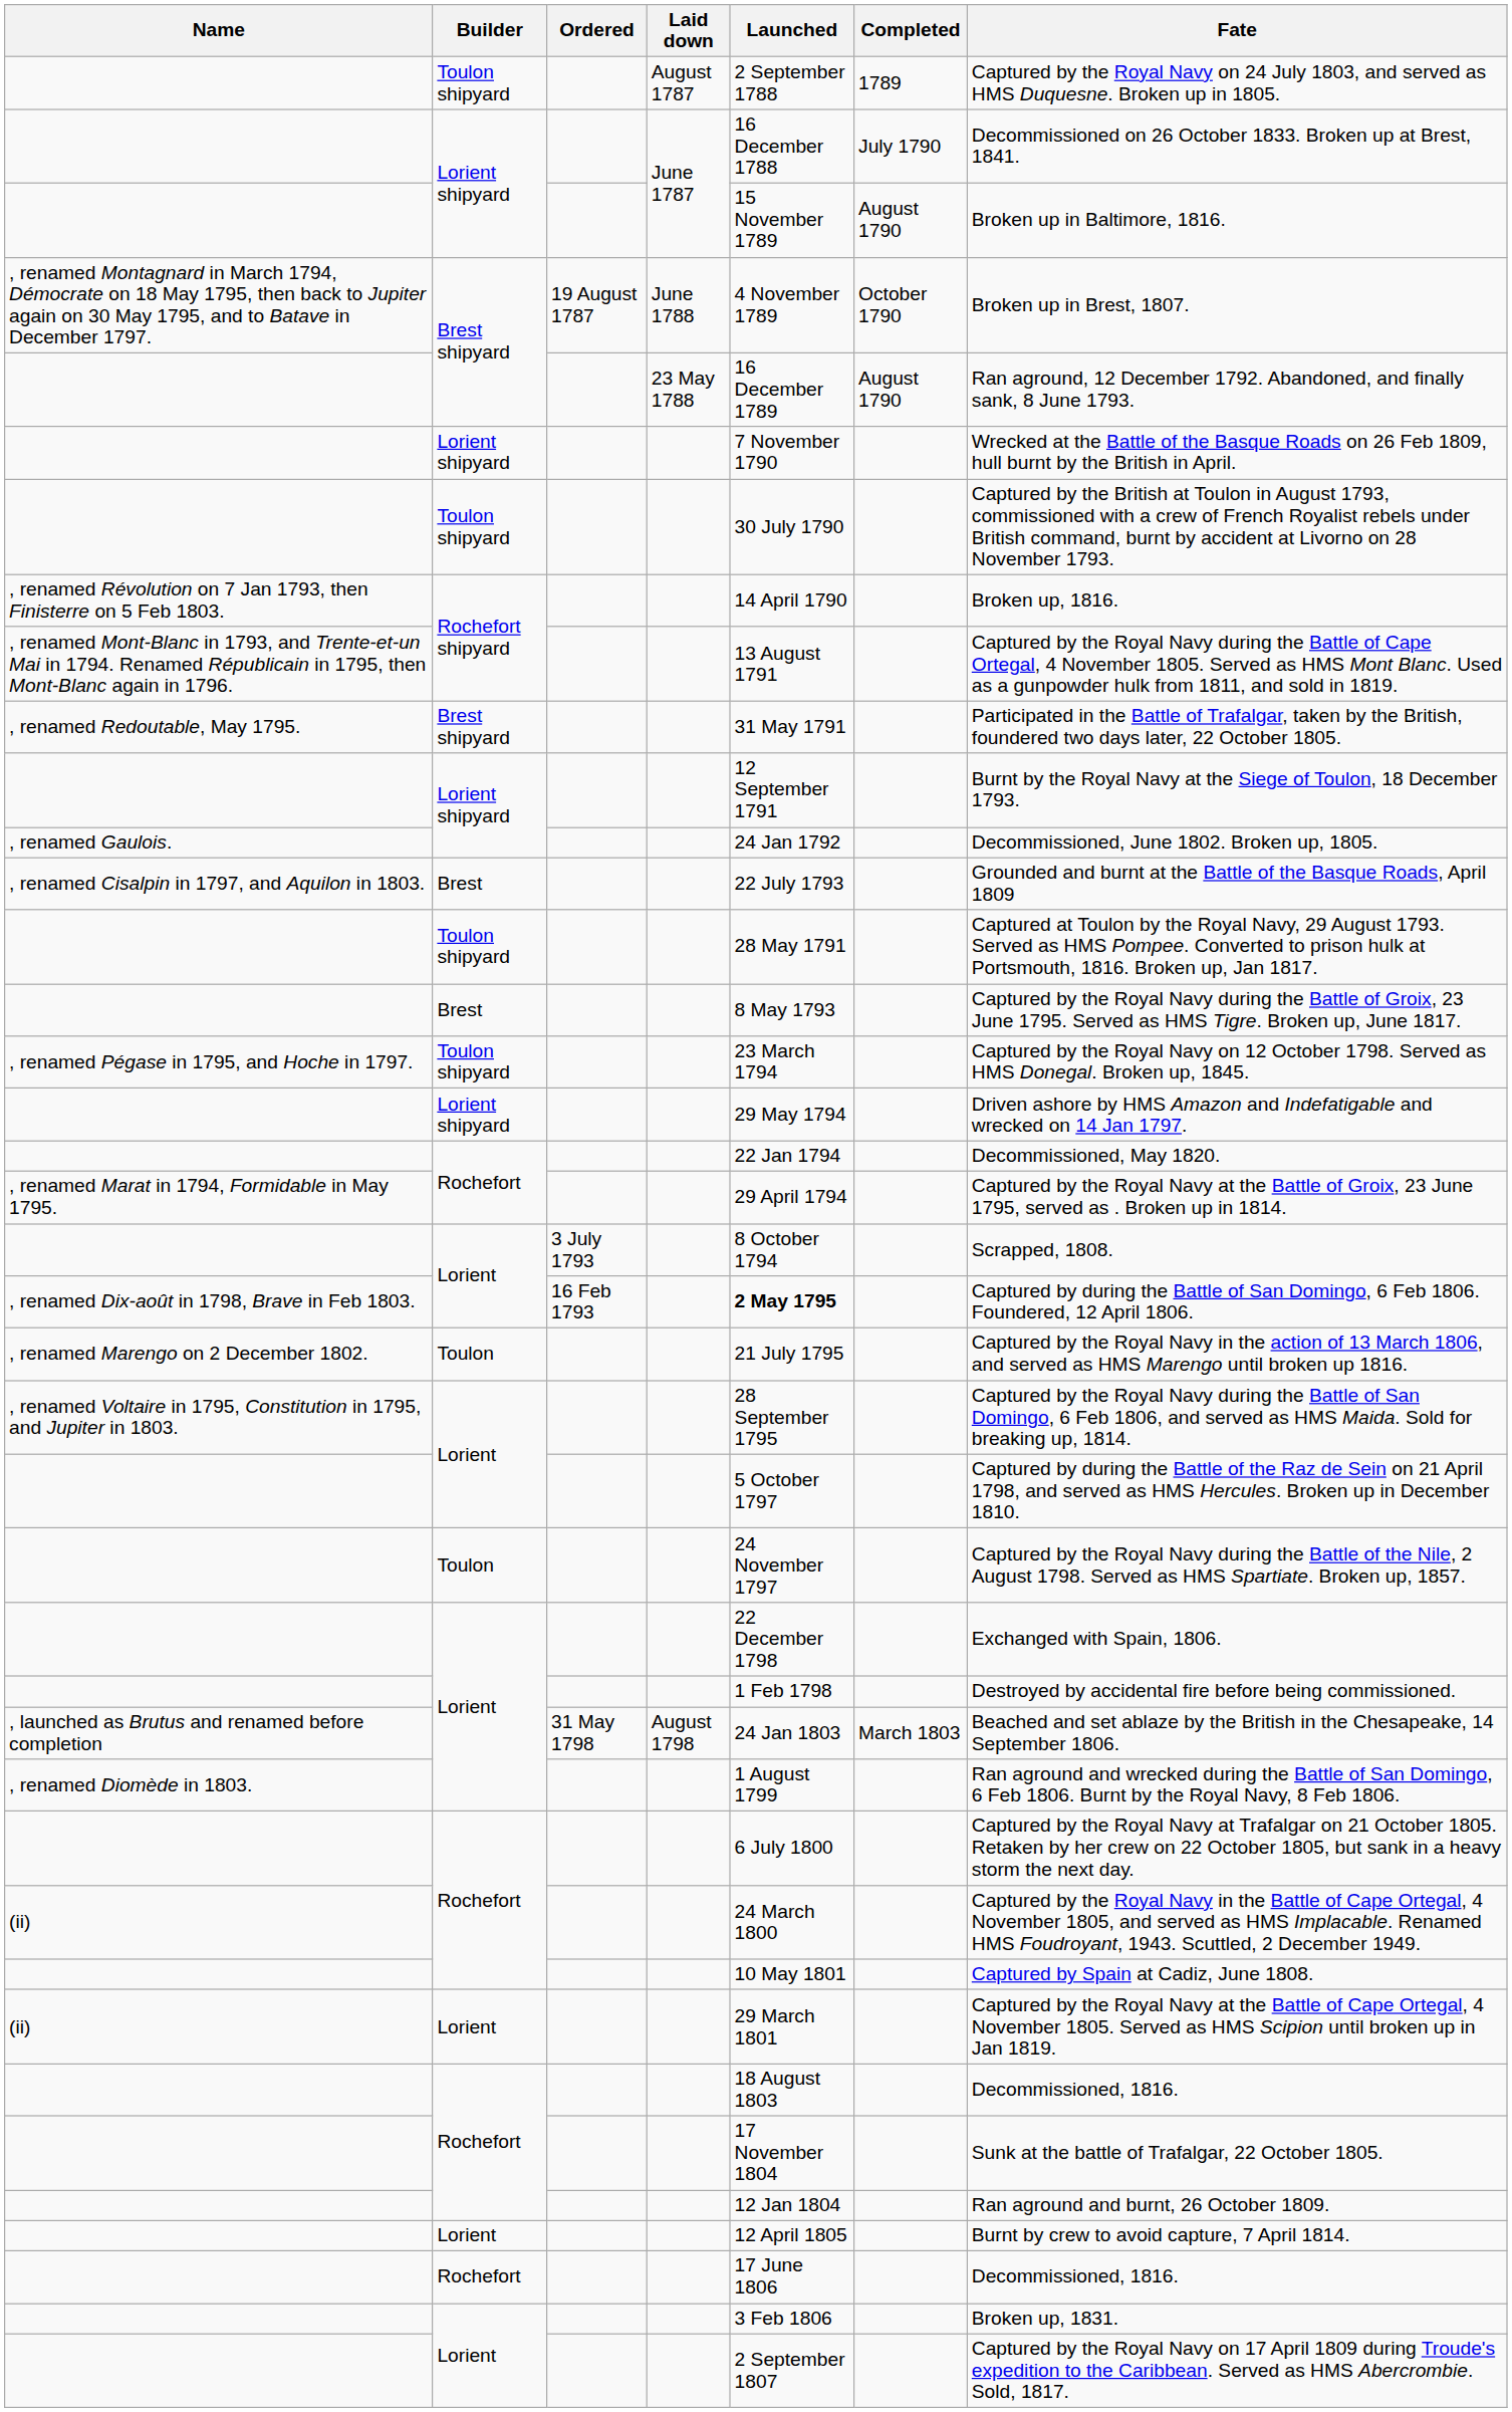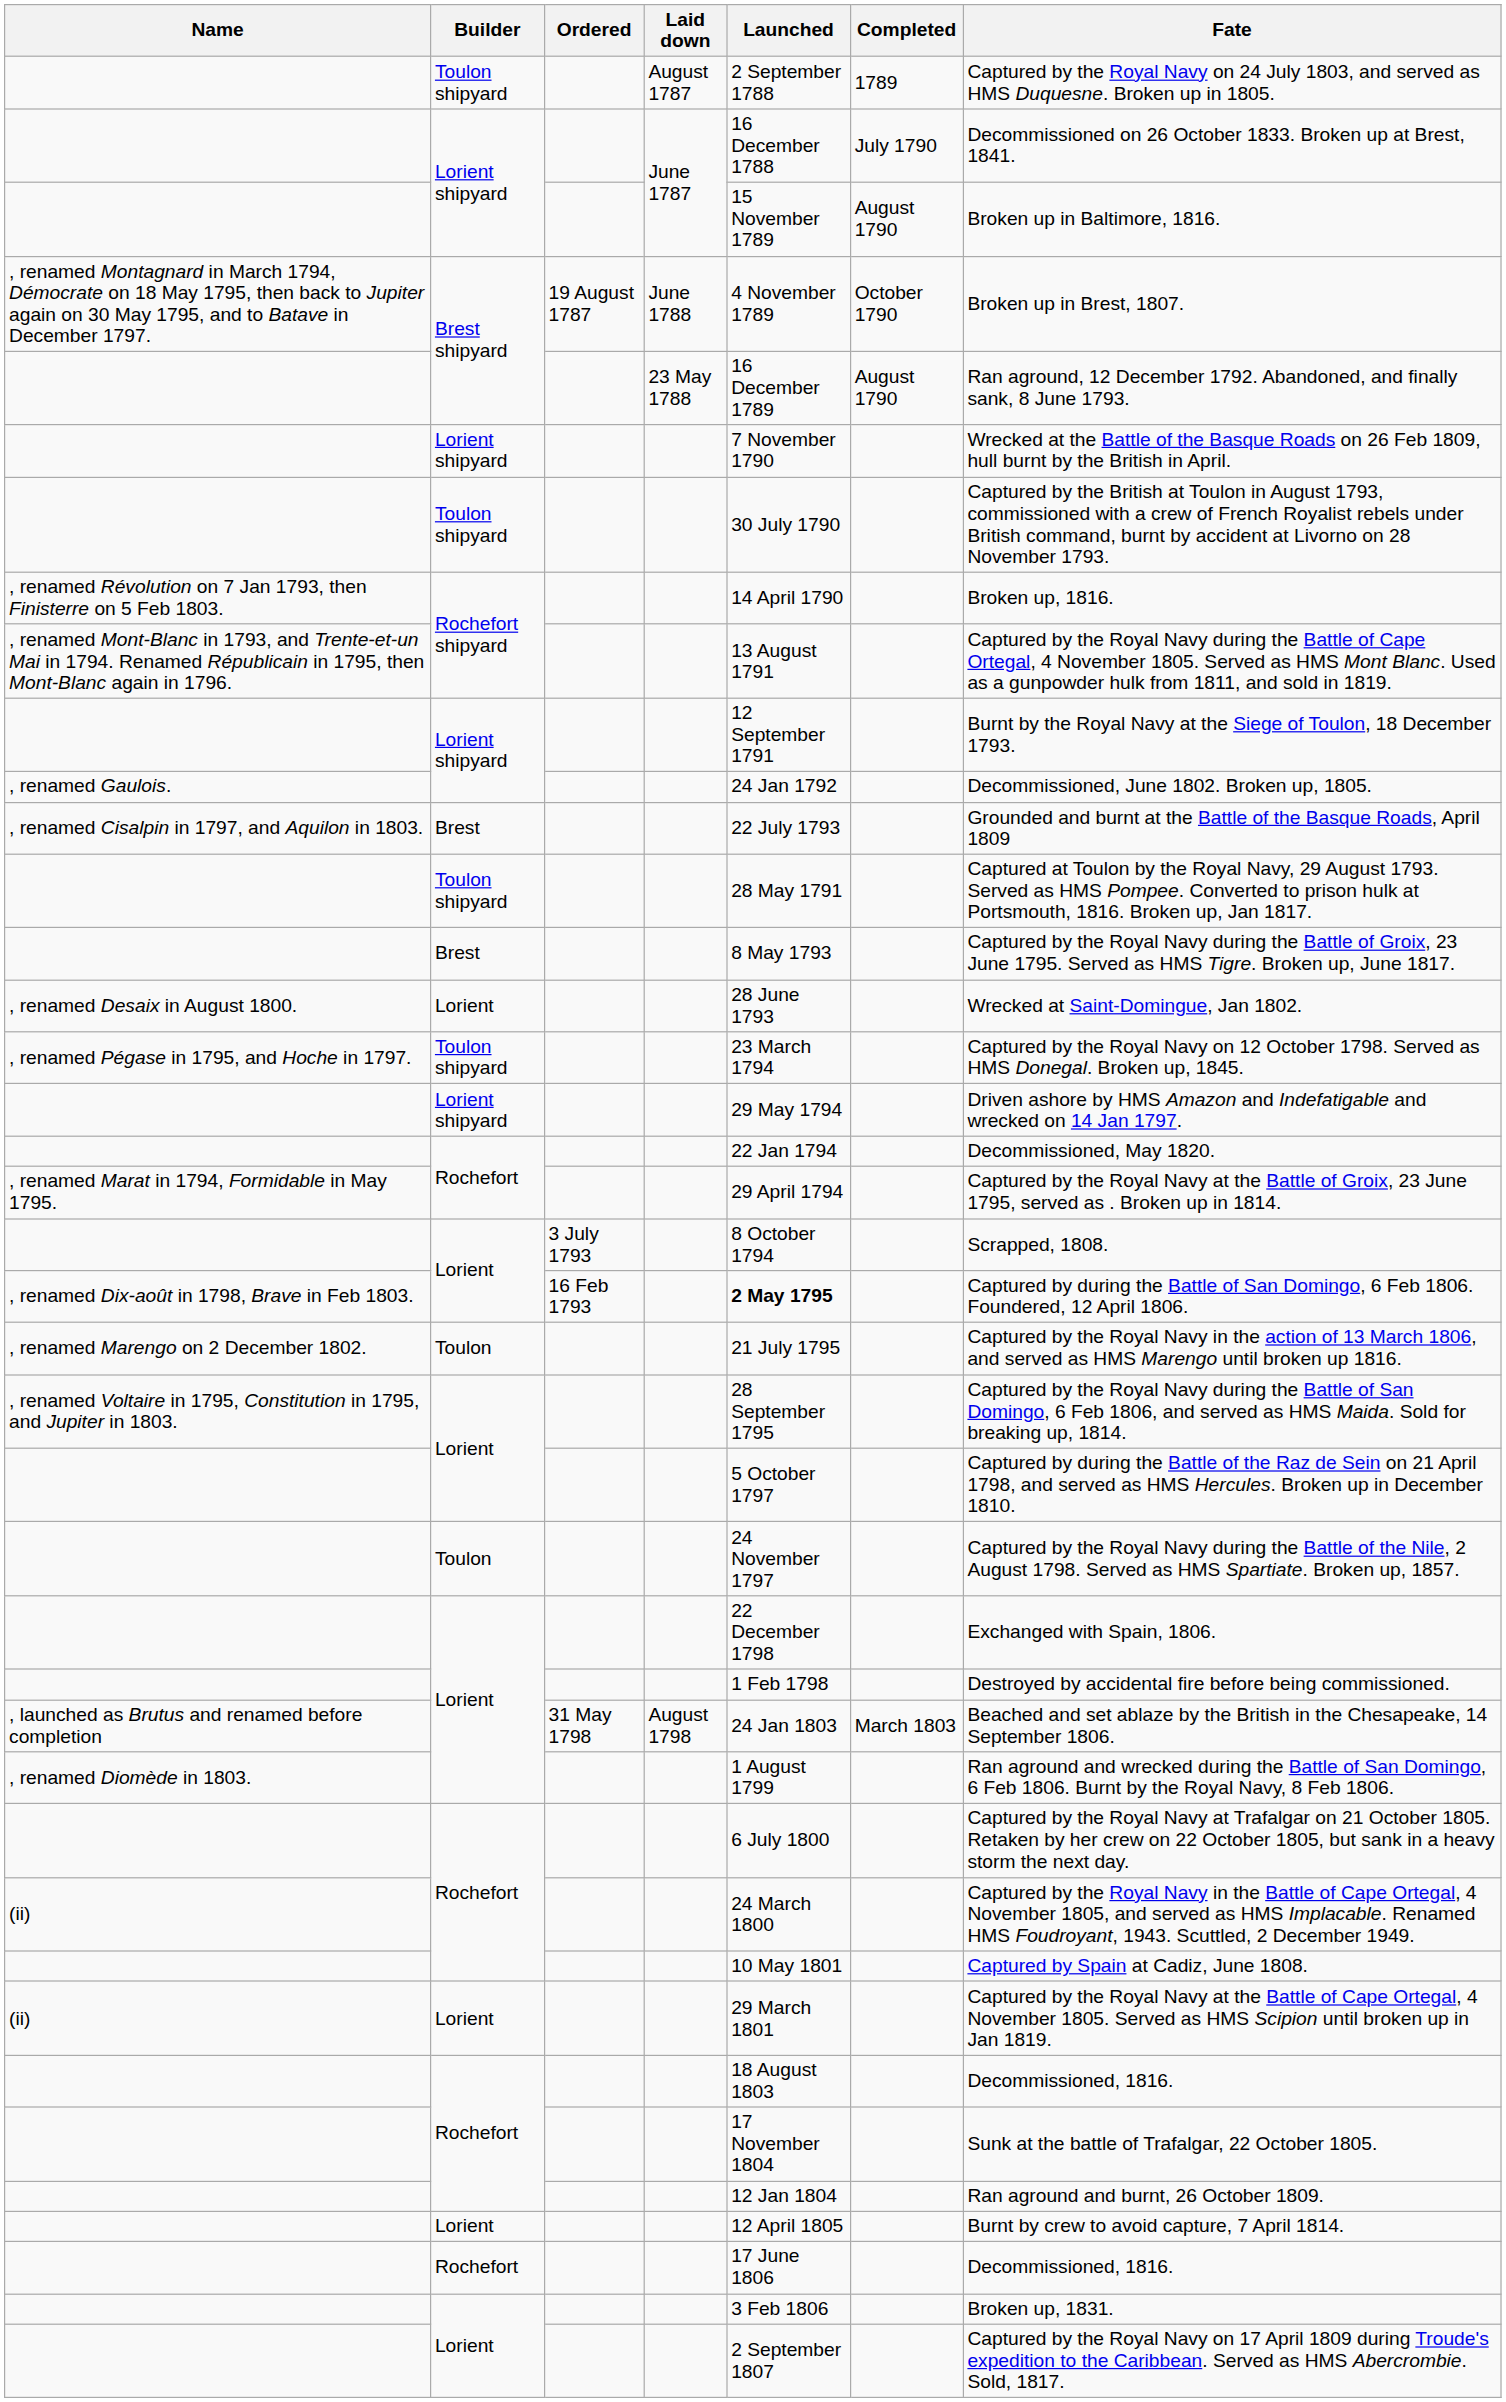 <table class="wikitable sortable">
 <tr>
 <th>Name</th>
 <th>Builder</th>
 <th>Ordered</th>
 <th>Laid down</th>
 <th>Launched</th>
 <th>Completed</th>
 <th>Fate</th>
 </tr>
 <tr>
 <td></td>
 <td><a href='#'>Toulon</a> shipyard</td>
 <td></td>
 <td>August 1787</td>
 <td>2 September 1788</td>
 <td>1789</td>
 <td>Captured by the <a href='#'>Royal Navy</a> on 24 July 1803, and served as HMS <em>Duquesne</em>. Broken up in 1805.</td>
 </tr>
 <tr>
 <td></td>
 <td rowspan="2"><a href='#'>Lorient</a> shipyard</td>
 <td></td>
 <td rowspan="2">June 1787</td>
 <td>16 December 1788</td>
 <td>July 1790</td>
 <td>Decommissioned on 26 October 1833. Broken up at Brest, 1841.</td>
 </tr>
 <tr>
 <td></td>
 <td></td>
 <td>15 November 1789</td>
 <td>August 1790</td>
 <td>Broken up in Baltimore, 1816.</td>
 </tr>
 <tr>
 <td>, renamed <em>Montagnard</em> in March 1794, <em>Démocrate</em> on 18 May 1795, then back to <em>Jupiter</em> again on 30 May 1795, and to <em>Batave</em> in December 1797.</td>
 <td rowspan="2"><a href='#'>Brest</a> shipyard</td>
 <td>19 August 1787</td>
 <td>June 1788</td>
 <td>4 November 1789</td>
 <td>October 1790</td>
 <td>Broken up in Brest, 1807.</td>
 </tr>
 <tr>
 <td></td>
 <td></td>
 <td>23 May 1788</td>
 <td>16 December 1789</td>
 <td>August 1790</td>
 <td>Ran aground, 12 December 1792. Abandoned, and finally sank, 8 June 1793.</td>
 </tr>
 <tr>
 <td></td>
 <td><a href='#'>Lorient</a> shipyard</td>
 <td></td>
 <td></td>
 <td>7 November 1790</td>
 <td></td>
 <td>Wrecked at the <a href='#'>Battle of the Basque Roads</a> on 26 Feb 1809, hull burnt by the British in April.</td>
 </tr>
 <tr>
 <td></td>
 <td><a href='#'>Toulon</a> shipyard</td>
 <td></td>
 <td></td>
 <td>30 July 1790</td>
 <td></td>
 <td>Captured by the British at Toulon in August 1793, commissioned with a crew of French Royalist rebels under British command, burnt by accident at Livorno on 28 November 1793.</td>
 </tr>
 <tr>
 <td>, renamed <em>Révolution</em> on 7 Jan 1793, then <em>Finisterre</em> on 5 Feb 1803.</td>
 <td rowspan="2"><a href='#'>Rochefort</a> shipyard</td>
 <td></td>
 <td></td>
 <td>14 April 1790</td>
 <td></td>
 <td>Broken up, 1816.</td>
 </tr>
 <tr>
 <td>, renamed <em>Mont-Blanc</em> in 1793, and <em>Trente-et-un Mai</em> in 1794. Renamed <em>Républicain</em> in 1795, then <em>Mont-Blanc</em> again in 1796.</td>
 <td></td>
 <td></td>
 <td>13 August 1791</td>
 <td></td>
 <td>Captured by the Royal Navy during the <a href='#'>Battle of Cape Ortegal</a>, 4 November 1805. Served as HMS <em>Mont Blanc</em>. Used as a gunpowder hulk from 1811, and sold in 1819.</td>
 </tr>
 <tr>
-<td>, renamed <em>Redoutable</em>, May 1795.</td>
-<td><a href='#'>Brest</a> shipyard</td>
-<td></td>
-<td></td>
-<td>31 May 1791</td>
-<td></td>
-<td>Participated in the <a href='#'>Battle of Trafalgar</a>, taken by the British, foundered two days later, 22 October 1805.</td>
-</tr>
-<tr>
 <td></td>
 <td rowspan="2"><a href='#'>Lorient</a> shipyard</td>
 <td></td>
 <td></td>
 <td>12 September 1791</td>
 <td></td>
 <td>Burnt by the Royal Navy at the <a href='#'>Siege of Toulon</a>, 18 December 1793.</td>
 </tr>
 <tr>
 <td>, renamed <em>Gaulois</em>.</td>
 <td></td>
 <td></td>
 <td>24 Jan 1792</td>
 <td></td>
 <td>Decommissioned, June 1802. Broken up, 1805.</td>
 </tr>
 <tr>
 <td>, renamed <em>Cisalpin</em> in 1797, and <em>Aquilon</em> in 1803.</td>
 <td>Brest</td>
 <td></td>
 <td></td>
 <td>22 July 1793</td>
 <td></td>
 <td>Grounded and burnt at the <a href='#'>Battle of the Basque Roads</a>, April 1809</td>
 </tr>
 <tr>
 <td></td>
 <td><a href='#'>Toulon</a> shipyard</td>
 <td></td>
 <td></td>
 <td>28 May 1791</td>
 <td></td>
 <td>Captured at Toulon by the Royal Navy, 29 August 1793. Served as HMS <em>Pompee</em>. Converted to prison hulk at Portsmouth, 1816. Broken up, Jan 1817.</td>
 </tr>
 <tr>
 <td></td>
 <td>Brest</td>
 <td></td>
 <td></td>
 <td>8 May 1793</td>
 <td></td>
 <td>Captured by the Royal Navy during the <a href='#'>Battle of Groix</a>, 23 June 1795. Served as HMS <em>Tigre</em>. Broken up, June 1817.</td>
+</tr>
+<tr>
+<td>, renamed <em>Desaix</em> in August 1800.</td>
+<td>Lorient</td>
+<td></td>
+<td></td>
+<td>28 June 1793</td>
+<td></td>
+<td>Wrecked at <a href='#'>Saint-Domingue</a>, Jan 1802.</td>
 </tr>
 <tr>
 <td>, renamed <em>Pégase</em> in 1795, and <em>Hoche</em> in 1797.</td>
 <td><a href='#'>Toulon</a> shipyard</td>
 <td></td>
 <td></td>
 <td>23 March 1794</td>
 <td></td>
 <td>Captured by the Royal Navy on 12 October 1798. Served as HMS <em>Donegal</em>. Broken up, 1845.</td>
 </tr>
 <tr>
 <td></td>
 <td><a href='#'>Lorient</a> shipyard</td>
 <td></td>
 <td></td>
 <td>29 May 1794</td>
 <td></td>
 <td>Driven ashore by HMS <em>Amazon</em> and <em>Indefatigable</em> and wrecked on <a href='#'>14 Jan 1797</a>.</td>
 </tr>
 <tr>
 <td></td>
 <td rowspan="2">Rochefort</td>
 <td></td>
 <td></td>
 <td>22 Jan 1794</td>
 <td></td>
 <td>Decommissioned, May 1820.</td>
 </tr>
 <tr>
 <td>, renamed <em>Marat</em> in 1794, <em>Formidable</em> in May 1795.</td>
 <td></td>
 <td></td>
 <td>29 April 1794</td>
 <td></td>
 <td>Captured by the Royal Navy at the <a href='#'>Battle of Groix</a>, 23 June 1795, served as . Broken up in 1814.</td>
 </tr>
 <tr>
 <td></td>
 <td rowspan="2">Lorient</td>
 <td>3 July 1793</td>
 <td></td>
 <td>8 October 1794</td>
 <td></td>
 <td>Scrapped, 1808.</td>
 </tr>
 <tr>
 <td>, renamed <em>Dix-août</em> in 1798, <em>Brave</em> in Feb 1803.</td>
 <td>16 Feb 1793</td>
 <td></td>
 <td><strong>2 May 1795</strong></td>
 <td></td>
 <td>Captured by  during the <a href='#'>Battle of San Domingo</a>, 6 Feb 1806. Foundered, 12 April 1806.</td>
 </tr>
 <tr>
 <td>, renamed <em>Marengo</em> on 2 December 1802.</td>
 <td>Toulon</td>
 <td></td>
 <td></td>
 <td>21 July 1795</td>
 <td></td>
 <td>Captured by the Royal Navy in the <a href='#'>action of 13 March 1806</a>, and served as HMS <em>Marengo</em> until broken up 1816.</td>
 </tr>
 <tr>
 <td>, renamed <em>Voltaire</em> in 1795, <em>Constitution</em> in 1795, and <em>Jupiter</em> in 1803.</td>
 <td rowspan="2">Lorient</td>
 <td></td>
 <td></td>
 <td>28 September 1795</td>
 <td></td>
 <td>Captured by the Royal Navy during the <a href='#'>Battle of San Domingo</a>, 6 Feb 1806, and served as HMS <em>Maida</em>. Sold for breaking up, 1814.</td>
 </tr>
 <tr>
 <td></td>
 <td></td>
 <td></td>
 <td>5 October 1797</td>
 <td></td>
 <td>Captured by  during the <a href='#'>Battle of the Raz de Sein</a> on 21 April 1798, and served as HMS <em>Hercules</em>. Broken up in December 1810.</td>
 </tr>
 <tr>
 <td></td>
 <td>Toulon</td>
 <td></td>
 <td></td>
 <td>24 November 1797</td>
 <td></td>
 <td>Captured by the Royal Navy during the <a href='#'>Battle of the Nile</a>, 2 August 1798. Served as HMS <em>Spartiate</em>. Broken up, 1857.</td>
 </tr>
 <tr>
 <td></td>
 <td rowspan="4">Lorient</td>
 <td></td>
 <td></td>
 <td>22 December 1798</td>
 <td></td>
 <td>Exchanged with Spain, 1806.</td>
 </tr>
 <tr>
 <td></td>
 <td></td>
 <td></td>
 <td>1 Feb 1798</td>
 <td></td>
 <td>Destroyed by accidental fire before being commissioned.</td>
 </tr>
 <tr>
 <td>, launched as <em>Brutus</em> and renamed before completion</td>
 <td>31 May 1798</td>
 <td>August 1798</td>
 <td>24 Jan 1803</td>
 <td>March 1803</td>
 <td>Beached and set ablaze by the British in the Chesapeake, 14 September 1806.</td>
 </tr>
 <tr>
 <td>, renamed <em>Diomède</em> in 1803.</td>
 <td></td>
 <td></td>
 <td>1 August 1799</td>
 <td></td>
 <td>Ran aground and wrecked during the <a href='#'>Battle of San Domingo</a>, 6 Feb 1806. Burnt by the Royal Navy, 8 Feb 1806.</td>
 </tr>
 <tr>
 <td></td>
 <td rowspan="3">Rochefort</td>
 <td></td>
 <td></td>
 <td>6 July 1800</td>
 <td></td>
 <td>Captured by the Royal Navy at Trafalgar on 21 October 1805. Retaken by her crew on 22 October 1805, but sank in a heavy storm the next day.</td>
 </tr>
 <tr>
 <td> (ii)</td>
 <td></td>
 <td></td>
 <td>24 March 1800</td>
 <td></td>
 <td>Captured by the <a href='#'>Royal Navy</a> in the <a href='#'>Battle of Cape Ortegal</a>, 4 November 1805, and served as HMS <em>Implacable</em>. Renamed HMS <em>Foudroyant</em>, 1943. Scuttled, 2 December 1949.</td>
 </tr>
 <tr>
 <td></td>
 <td></td>
 <td></td>
 <td>10 May 1801</td>
 <td></td>
 <td><a href='#'>Captured by Spain</a> at Cadiz, June 1808.</td>
 </tr>
 <tr>
 <td> (ii)</td>
 <td>Lorient</td>
 <td></td>
 <td></td>
 <td>29 March 1801</td>
 <td></td>
 <td>Captured by the Royal Navy at the <a href='#'>Battle of Cape Ortegal</a>, 4 November 1805. Served as HMS <em>Scipion</em> until broken up in Jan 1819.</td>
 </tr>
 <tr>
 <td></td>
 <td rowspan="3">Rochefort</td>
 <td></td>
 <td></td>
 <td>18 August 1803</td>
 <td></td>
 <td>Decommissioned, 1816.</td>
 </tr>
 <tr>
 <td></td>
 <td></td>
 <td></td>
 <td>17 November 1804</td>
 <td></td>
 <td>Sunk at the battle of Trafalgar, 22 October 1805.</td>
 </tr>
 <tr>
 <td></td>
 <td></td>
 <td></td>
 <td>12 Jan 1804</td>
 <td></td>
 <td>Ran aground and burnt, 26 October 1809.</td>
 </tr>
 <tr>
 <td></td>
 <td>Lorient</td>
 <td></td>
 <td></td>
 <td>12 April 1805</td>
 <td></td>
 <td>Burnt by crew to avoid capture, 7 April 1814.</td>
 </tr>
 <tr>
 <td></td>
 <td>Rochefort</td>
 <td></td>
 <td></td>
 <td>17 June 1806</td>
 <td></td>
 <td>Decommissioned, 1816.</td>
 </tr>
 <tr>
 <td></td>
 <td rowspan="2">Lorient</td>
 <td></td>
 <td></td>
 <td>3 Feb 1806</td>
 <td></td>
 <td>Broken up, 1831.</td>
 </tr>
 <tr>
 <td></td>
 <td></td>
 <td></td>
 <td>2 September 1807</td>
 <td></td>
 <td>Captured by the Royal Navy on 17 April 1809 during <a href='#'>Troude's expedition to the Caribbean</a>. Served as HMS <em>Abercrombie</em>. Sold, 1817.</td>
 </tr>
 </table>
